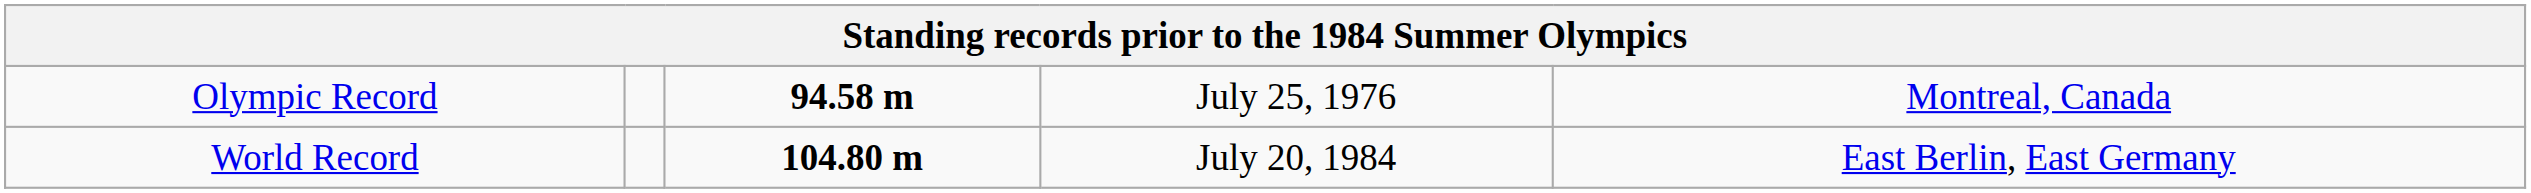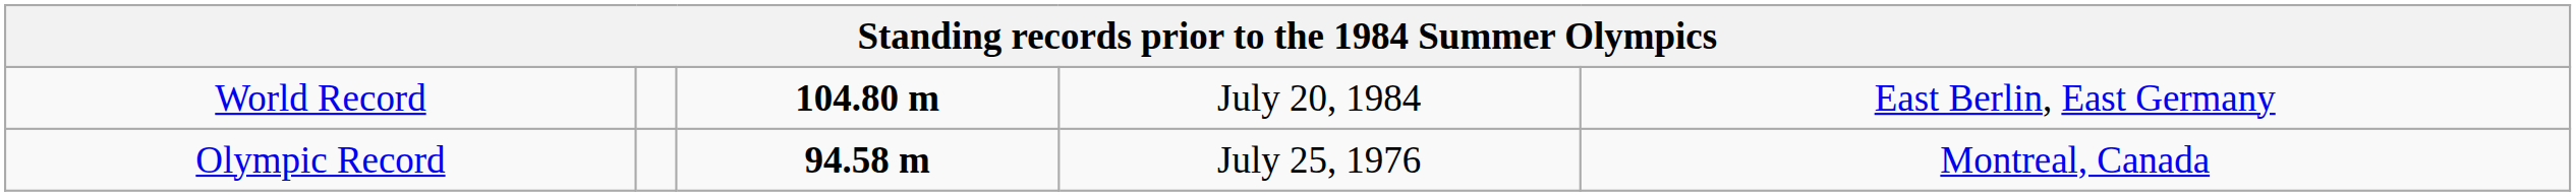 <table class="wikitable" style=" text-align:center; font-size:110%;" width="95%">
 <tr>
 <th colspan="5">Standing records prior to the 1984 Summer Olympics</th>
+</tr>
+<tr>
+<td><a href='#'>World Record</a></td>
+<td></td>
+<td><strong>104.80 m </strong></td>
+<td>July 20, 1984</td>
+<td> <a href='#'>East Berlin</a>, <a href='#'>East Germany</a></td>
 </tr>
 <tr>
 <td><a href='#'>Olympic Record</a></td>
 <td></td>
 <td><strong>94.58 m </strong></td>
 <td>July 25, 1976</td>
 <td> <a href='#'>Montreal, Canada</a></td>
 </tr>
-<tr>
-<td><a href='#'>World Record</a></td>
-<td></td>
-<td><strong>104.80 m </strong></td>
-<td>July 20, 1984</td>
-<td> <a href='#'>East Berlin</a>, <a href='#'>East Germany</a></td>
-</tr>
 </table>
